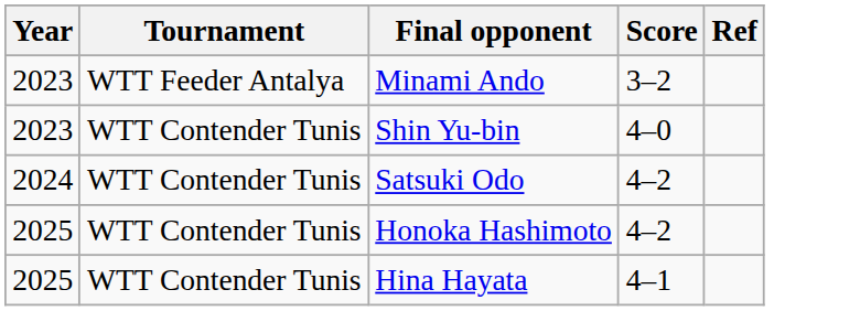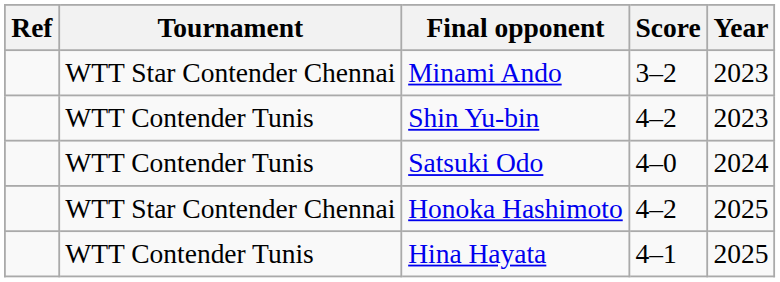 <table class="wikitable" style="font-size: 95%;">
 <tr>
-<th>Year</th>
+<th>Ref</th>
 <th>Tournament</th>
 <th>Final opponent</th>
 <th>Score</th>
-<th>Ref</th>
+<th>Year</th>
 </tr>
 <tr>
-<td>2023</td>
-<td>WTT Feeder Antalya</td>
+<td></td>
+<td>WTT Star Contender Chennai</td>
 <td> <a href='#'>Minami Ando</a></td>
 <td>3–2</td>
-<td></td>
+<td>2023</td>
 </tr>
 <tr>
-<td>2023</td>
+<td></td>
 <td>WTT Contender Tunis</td>
 <td> <a href='#'>Shin Yu-bin</a></td>
-<td>4–0</td>
-<td></td>
+<td>4–2</td>
+<td>2023</td>
 </tr>
 <tr>
-<td>2024</td>
+<td></td>
 <td>WTT Contender Tunis</td>
 <td> <a href='#'>Satsuki Odo</a></td>
-<td>4–2</td>
-<td></td>
+<td>4–0</td>
+<td>2024</td>
 </tr>
 <tr>
-<td>2025</td>
-<td>WTT Contender Tunis</td>
+<td></td>
+<td>WTT Star Contender Chennai</td>
 <td> <a href='#'>Honoka Hashimoto</a></td>
 <td>4–2</td>
-<td></td>
+<td>2025</td>
 </tr>
 <tr>
-<td>2025</td>
+<td></td>
 <td>WTT Contender Tunis</td>
 <td> <a href='#'>Hina Hayata</a></td>
 <td>4–1</td>
-<td></td>
+<td>2025</td>
 </tr>
 </table>
